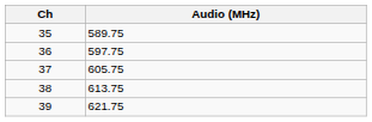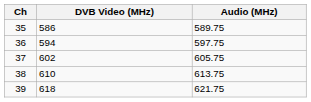 <table class="wikitable" width="25%">
 <tr>
 <th>Ch</th>
+<th>DVB Video (MHz)</th>
 <th>Audio (MHz)</th>
 </tr>
 <tr>
 <td align=center>35</td>
+<td>586</td>
 <td>589.75</td>
 </tr>
 <tr>
 <td align=center>36</td>
+<td>594</td>
 <td>597.75</td>
 </tr>
 <tr>
 <td align=center>37</td>
+<td>602</td>
 <td>605.75</td>
 </tr>
 <tr>
 <td align=center>38</td>
+<td>610</td>
 <td>613.75</td>
 </tr>
 <tr>
 <td align=center>39</td>
+<td>618</td>
 <td>621.75</td>
 </tr>
 </table>
